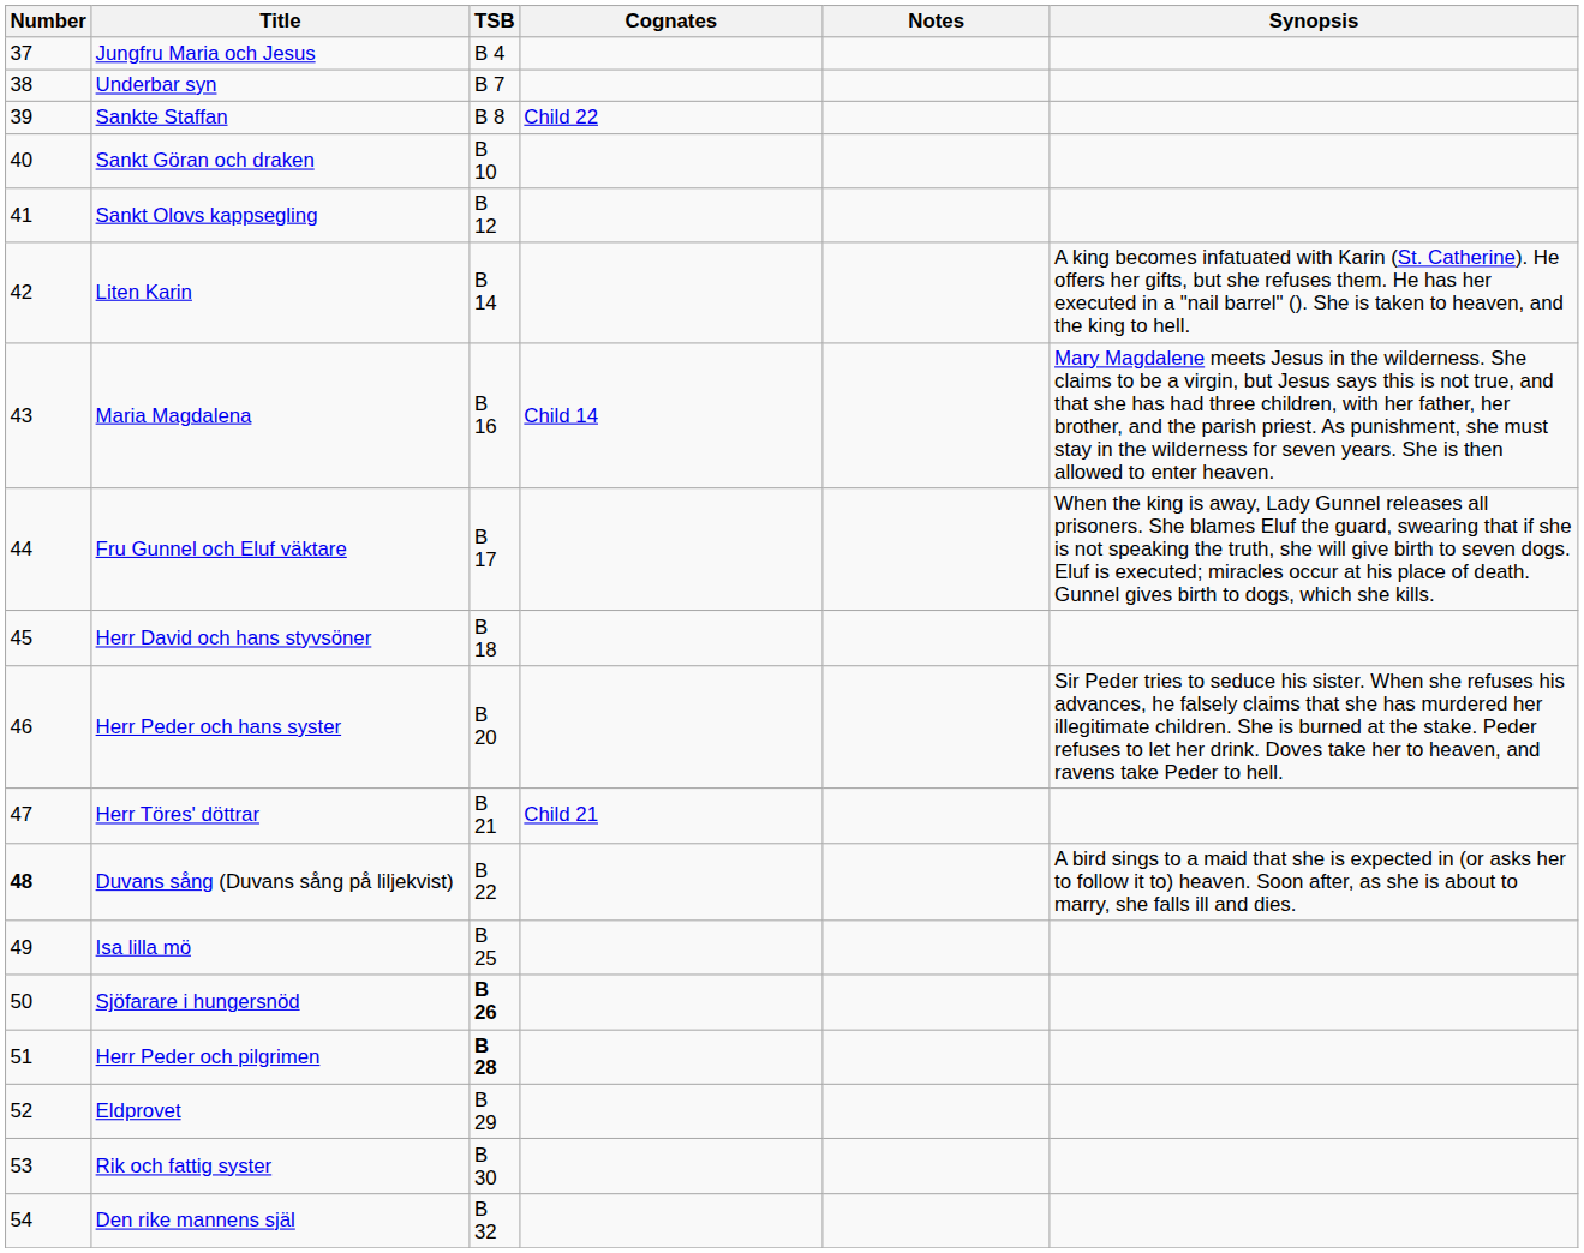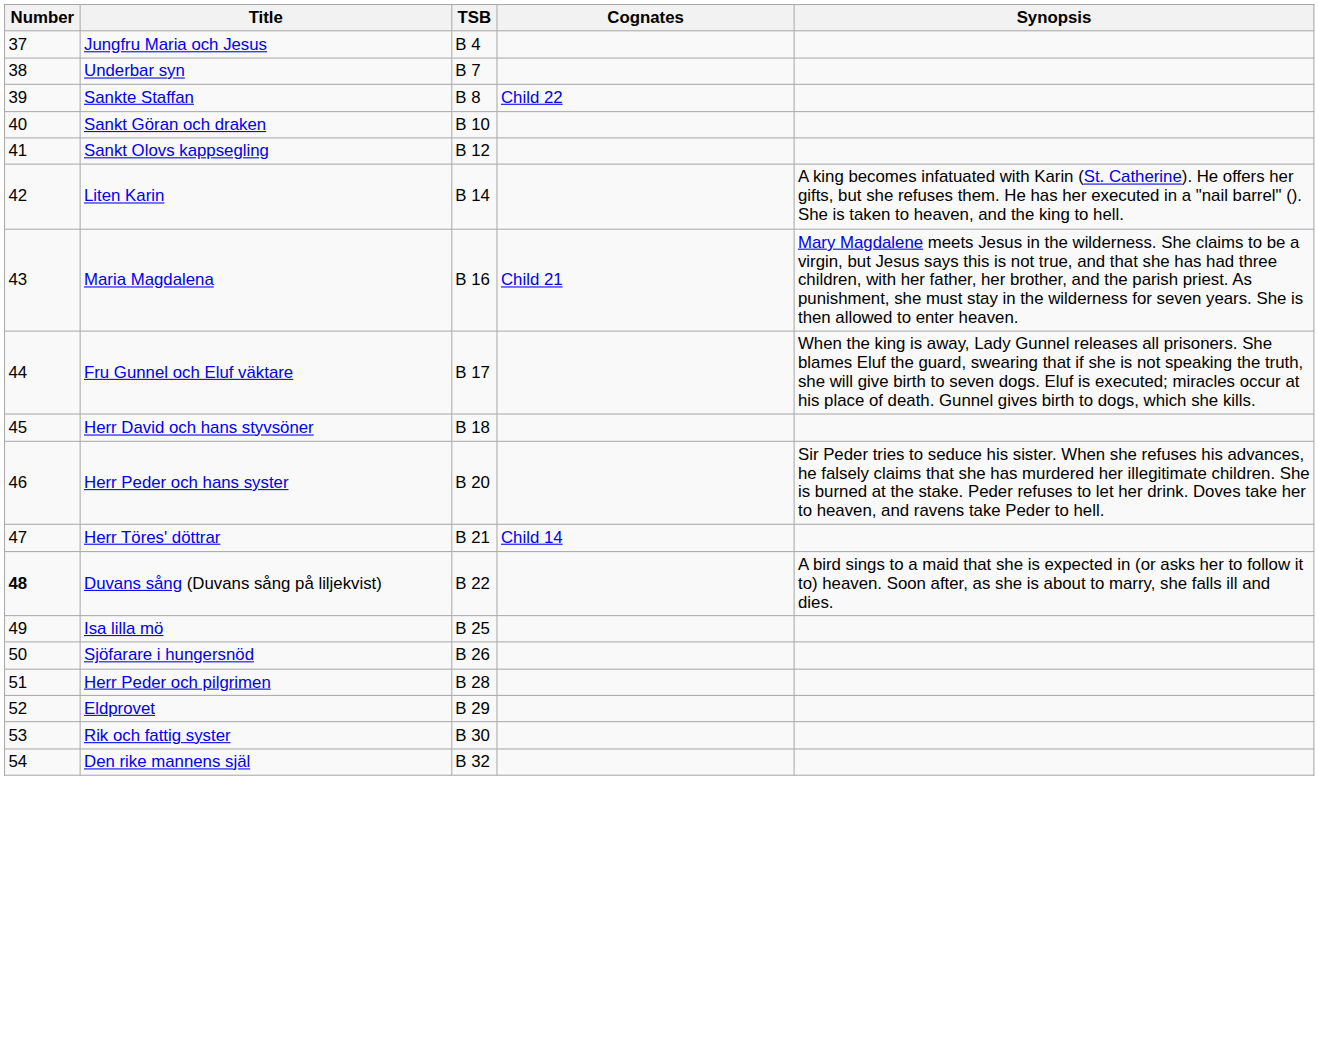 <table class="wikitable sortable">
 <tr>
 <th scope="col" style="width: 2.5%;">Number</th>
 <th scope="col" style="width: 25%;">Title</th>
 <th scope="col" style="width: 2.5%;">TSB</th>
 <th scope="col" style="width: 20%;">Cognates</th>
-<th scope="col" style="width: 15%;">Notes</th>
 <th scope="col" style="width: 35%;">Synopsis</th>
 </tr>
 <tr>
 <td>37</td>
 <td><a href='#'>Jungfru Maria och Jesus</a></td>
 <td>B 4</td>
-<td></td>
 <td></td>
 <td></td>
 </tr>
 <tr>
 <td>38</td>
 <td><a href='#'>Underbar syn</a></td>
 <td>B 7</td>
 <td></td>
 <td></td>
-<td></td>
 </tr>
 <tr>
 <td>39</td>
 <td><a href='#'>Sankte Staffan</a></td>
 <td>B 8</td>
 <td><a href='#'>Child 22</a></td>
 <td></td>
-<td></td>
 </tr>
 <tr>
 <td>40</td>
 <td><a href='#'>Sankt Göran och draken</a></td>
 <td>B 10</td>
-<td></td>
 <td></td>
 <td></td>
 </tr>
 <tr>
 <td>41</td>
 <td><a href='#'>Sankt Olovs kappsegling</a></td>
 <td>B 12</td>
 <td></td>
 <td></td>
-<td></td>
 </tr>
 <tr>
 <td>42</td>
 <td><a href='#'>Liten Karin</a></td>
 <td>B 14</td>
-<td></td>
 <td></td>
 <td>A king becomes infatuated with Karin (<a href='#'>St. Catherine</a>). He offers her gifts, but she refuses them. He has her executed in a "nail barrel" (). She is taken to heaven, and the king to hell.</td>
 </tr>
 <tr>
 <td>43</td>
 <td><a href='#'>Maria Magdalena</a></td>
 <td>B 16</td>
-<td><a href='#'>Child 14</a></td>
-<td></td>
+<td><a href='#'>Child 21</a></td>
 <td><a href='#'>Mary Magdalene</a> meets Jesus in the wilderness. She claims to be a virgin, but Jesus says this is not true, and that she has had three children, with her father, her brother, and the parish priest. As punishment, she must stay in the wilderness for seven years. She is then allowed to enter heaven.</td>
 </tr>
 <tr>
 <td>44</td>
 <td><a href='#'>Fru Gunnel och Eluf väktare</a></td>
 <td>B 17</td>
-<td></td>
 <td></td>
 <td>When the king is away, Lady Gunnel releases all prisoners. She blames Eluf the guard, swearing that if she is not speaking the truth, she will give birth to seven dogs. Eluf is executed; miracles occur at his place of death. Gunnel gives birth to dogs, which she kills.</td>
 </tr>
 <tr>
 <td>45</td>
 <td><a href='#'>Herr David och hans styvsöner</a></td>
 <td>B 18</td>
 <td></td>
 <td></td>
-<td></td>
 </tr>
 <tr>
 <td>46</td>
 <td><a href='#'>Herr Peder och hans syster</a></td>
 <td>B 20</td>
-<td></td>
 <td></td>
 <td>Sir Peder tries to seduce his sister. When she refuses his advances, he falsely claims that she has murdered her illegitimate children. She is burned at the stake. Peder refuses to let her drink. Doves take her to heaven, and ravens take Peder to hell.</td>
 </tr>
 <tr>
 <td>47</td>
 <td><a href='#'>Herr Töres' döttrar</a></td>
 <td>B 21</td>
-<td><a href='#'>Child 21</a></td>
-<td></td>
+<td><a href='#'>Child 14</a></td>
 <td></td>
 </tr>
 <tr>
 <td><strong>48</strong></td>
 <td><a href='#'>Duvans sång</a> (Duvans sång på liljekvist)</td>
 <td>B 22</td>
-<td></td>
 <td></td>
 <td>A bird sings to a maid that she is expected in (or asks her to follow it to) heaven. Soon after, as she is about to marry, she falls ill and dies.</td>
 </tr>
 <tr>
 <td>49</td>
 <td><a href='#'>Isa lilla mö</a></td>
 <td>B 25</td>
 <td></td>
 <td></td>
-<td></td>
 </tr>
 <tr>
 <td>50</td>
 <td><a href='#'>Sjöfarare i hungersnöd</a></td>
-<td><strong>B 26</strong></td>
-<td></td>
+<td>B 26</td>
 <td></td>
 <td></td>
 </tr>
 <tr>
 <td>51</td>
 <td><a href='#'>Herr Peder och pilgrimen</a></td>
-<td><strong>B 28</strong></td>
-<td></td>
+<td>B 28</td>
 <td></td>
 <td></td>
 </tr>
 <tr>
 <td>52</td>
 <td><a href='#'>Eldprovet</a></td>
 <td>B 29</td>
 <td></td>
 <td></td>
-<td></td>
 </tr>
 <tr>
 <td>53</td>
 <td><a href='#'>Rik och fattig syster</a></td>
 <td>B 30</td>
-<td></td>
 <td></td>
 <td></td>
 </tr>
 <tr>
 <td>54</td>
 <td><a href='#'>Den rike mannens själ</a></td>
 <td>B 32</td>
 <td></td>
 <td></td>
-<td></td>
 </tr>
 </table>
